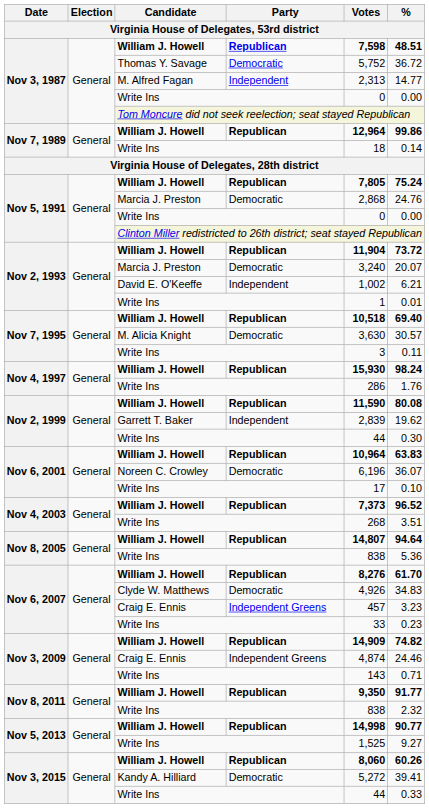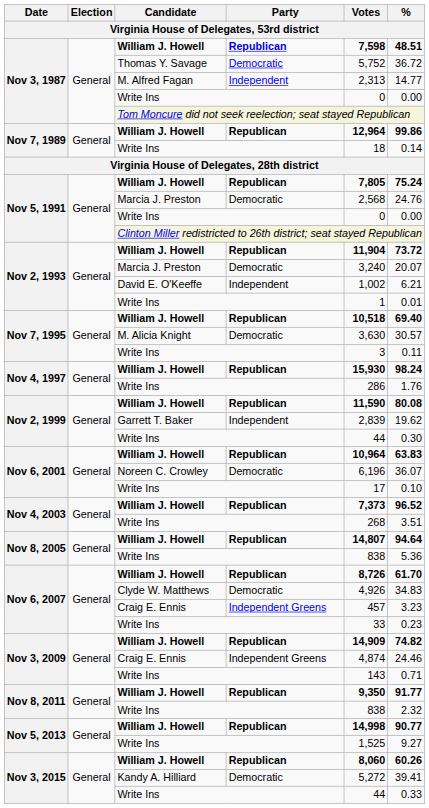 <table class="wikitable">
 <tr>
 <th>Date</th>
 <th>Election</th>
 <th>Candidate</th>
 <th>Party</th>
 <th>Votes</th>
 <th>%</th>
 </tr>
 <tr>
 <th colspan="6">Virginia House of Delegates, 53rd district</th>
 </tr>
 <tr>
 <th rowspan="5">Nov 3, 1987</th>
 <td rowspan="5" align="center">General</td>
 <td><strong>William J. Howell</strong></td>
 <td><strong><a href='#'>Republican</a></strong></td>
 <td align="right"><strong>7,598</strong></td>
 <td align="right"><strong>48.51</strong></td>
 </tr>
 <tr>
 <td>Thomas Y. Savage</td>
 <td><a href='#'>Democratic</a></td>
 <td align="right">5,752</td>
 <td align="right">36.72</td>
 </tr>
 <tr>
 <td>M. Alfred Fagan</td>
 <td><a href='#'>Independent</a></td>
 <td align="right">2,313</td>
 <td align="right">14.77</td>
 </tr>
 <tr>
 <td colspan="2">Write Ins</td>
 <td align="right">0</td>
 <td align="right">0.00</td>
 </tr>
 <tr>
 <td colspan="4" style="background:Beige"><em><a href='#'>Tom Moncure</a> did not seek reelection; seat stayed Republican</em></td>
 </tr>
 <tr>
 <th rowspan="2">Nov 7, 1989</th>
 <td rowspan="2" align="center">General</td>
 <td><strong>William J. Howell</strong></td>
 <td><strong>Republican</strong></td>
 <td align="right"><strong>12,964</strong></td>
 <td align="right"><strong>99.86</strong></td>
 </tr>
 <tr>
 <td colspan="2">Write Ins</td>
 <td align="right">18</td>
 <td align="right">0.14</td>
 </tr>
 <tr>
 <th colspan="6">Virginia House of Delegates, 28th district</th>
 </tr>
 <tr>
 <th rowspan="4">Nov 5, 1991</th>
 <td rowspan="4" align="center">General</td>
 <td><strong>William J. Howell</strong></td>
 <td><strong>Republican</strong></td>
 <td align="right"><strong>7,805</strong></td>
 <td align="right"><strong>75.24</strong></td>
 </tr>
 <tr>
 <td>Marcia J. Preston</td>
 <td>Democratic</td>
-<td align="right">2,868</td>
+<td align="right">2,568</td>
 <td align="right">24.76</td>
 </tr>
 <tr>
 <td colspan="2">Write Ins</td>
 <td align="right">0</td>
 <td align="right">0.00</td>
 </tr>
 <tr>
 <td colspan="4" style="background:Beige"><em><a href='#'>Clinton Miller</a> redistricted to 26th district; seat stayed Republican</em></td>
 </tr>
 <tr>
 <th rowspan="4">Nov 2, 1993</th>
 <td rowspan="4" align="center">General</td>
 <td><strong>William J. Howell</strong></td>
 <td><strong>Republican</strong></td>
 <td align="right"><strong>11,904</strong></td>
 <td align="right"><strong>73.72</strong></td>
 </tr>
 <tr>
 <td>Marcia J. Preston</td>
 <td>Democratic</td>
 <td align="right">3,240</td>
 <td align="right">20.07</td>
 </tr>
 <tr>
 <td>David E. O'Keeffe</td>
 <td>Independent</td>
 <td align="right">1,002</td>
 <td align="right">6.21</td>
 </tr>
 <tr>
 <td colspan="2">Write Ins</td>
 <td align="right">1</td>
 <td align="right">0.01</td>
 </tr>
 <tr>
 <th rowspan="3">Nov 7, 1995</th>
 <td rowspan="3" align="center">General</td>
 <td><strong>William J. Howell</strong></td>
 <td><strong>Republican</strong></td>
 <td align="right"><strong>10,518</strong></td>
 <td align="right"><strong>69.40</strong></td>
 </tr>
 <tr>
 <td>M. Alicia Knight</td>
 <td>Democratic</td>
 <td align="right">3,630</td>
 <td align="right">30.57</td>
 </tr>
 <tr>
 <td colspan="2">Write Ins</td>
 <td align="right">3</td>
 <td align="right">0.11</td>
 </tr>
 <tr>
 <th rowspan="2">Nov 4, 1997</th>
 <td rowspan="2" align="center">General</td>
 <td><strong>William J. Howell</strong></td>
 <td><strong>Republican</strong></td>
 <td align="right"><strong>15,930</strong></td>
 <td align="right"><strong>98.24</strong></td>
 </tr>
 <tr>
 <td colspan="2">Write Ins</td>
 <td align="right">286</td>
 <td align="right">1.76</td>
 </tr>
 <tr>
 <th rowspan="3">Nov 2, 1999</th>
 <td rowspan="3" align="center">General</td>
 <td><strong>William J. Howell</strong></td>
 <td><strong>Republican</strong></td>
 <td align="right"><strong>11,590</strong></td>
 <td align="right"><strong>80.08</strong></td>
 </tr>
 <tr>
 <td>Garrett T. Baker</td>
 <td>Independent</td>
 <td align="right">2,839</td>
 <td align="right">19.62</td>
 </tr>
 <tr>
 <td colspan="2">Write Ins</td>
 <td align="right">44</td>
 <td align="right">0.30</td>
 </tr>
 <tr>
 <th rowspan="3">Nov 6, 2001</th>
 <td rowspan="3" align="center">General</td>
 <td><strong>William J. Howell</strong></td>
 <td><strong>Republican</strong></td>
 <td align="right"><strong>10,964</strong></td>
 <td align="right"><strong>63.83</strong></td>
 </tr>
 <tr>
 <td>Noreen C. Crowley</td>
 <td>Democratic</td>
 <td align="right">6,196</td>
 <td align="right">36.07</td>
 </tr>
 <tr>
 <td colspan="2">Write Ins</td>
 <td align="right">17</td>
 <td align="right">0.10</td>
 </tr>
 <tr>
 <th rowspan="2">Nov 4, 2003</th>
 <td rowspan="2" align="center">General</td>
 <td><strong>William J. Howell</strong></td>
 <td><strong>Republican</strong></td>
 <td align="right"><strong>7,373</strong></td>
 <td align="right"><strong>96.52</strong></td>
 </tr>
 <tr>
 <td colspan="2">Write Ins</td>
 <td align="right">268</td>
 <td align="right">3.51</td>
 </tr>
 <tr>
 <th rowspan="2">Nov 8, 2005</th>
 <td rowspan="2" align="center">General</td>
 <td><strong>William J. Howell</strong></td>
 <td><strong>Republican</strong></td>
 <td align="right"><strong>14,807</strong></td>
 <td align="right"><strong>94.64</strong></td>
 </tr>
 <tr>
 <td colspan="2">Write Ins</td>
 <td align="right">838</td>
 <td align="right">5.36</td>
 </tr>
 <tr>
 <th rowspan="4">Nov 6, 2007</th>
 <td rowspan="4" align="center">General</td>
 <td><strong>William J. Howell</strong></td>
 <td><strong>Republican</strong></td>
-<td align="right"><strong>8,276</strong></td>
+<td align="right"><strong>8,726</strong></td>
 <td align="right"><strong>61.70</strong></td>
 </tr>
 <tr>
 <td>Clyde W. Matthews</td>
 <td>Democratic</td>
 <td align="right">4,926</td>
 <td align="right">34.83</td>
 </tr>
 <tr>
 <td>Craig E. Ennis</td>
 <td><a href='#'>Independent Greens</a></td>
 <td align="right">457</td>
 <td align="right">3.23</td>
 </tr>
 <tr>
 <td colspan="2">Write Ins</td>
 <td align="right">33</td>
 <td align="right">0.23</td>
 </tr>
 <tr>
 <th rowspan="3">Nov 3, 2009</th>
 <td rowspan="3" align="center">General</td>
 <td><strong>William J. Howell</strong></td>
 <td><strong>Republican</strong></td>
 <td align="right"><strong>14,909</strong></td>
 <td align="right"><strong>74.82</strong></td>
 </tr>
 <tr>
 <td>Craig E. Ennis</td>
 <td>Independent Greens</td>
 <td align="right">4,874</td>
 <td align="right">24.46</td>
 </tr>
 <tr>
 <td colspan="2">Write Ins</td>
 <td align="right">143</td>
 <td align="right">0.71</td>
 </tr>
 <tr>
 <th rowspan="2">Nov 8, 2011</th>
 <td rowspan="2" align="center">General</td>
 <td><strong>William J. Howell</strong></td>
 <td><strong>Republican</strong></td>
 <td align="right"><strong>9,350</strong></td>
 <td align="right"><strong>91.77</strong></td>
 </tr>
 <tr>
 <td colspan="2">Write Ins</td>
 <td align="right">838</td>
 <td align="right">2.32</td>
 </tr>
 <tr>
 <th rowspan="2">Nov 5, 2013</th>
 <td rowspan="2" align="center">General</td>
 <td><strong>William J. Howell</strong></td>
 <td><strong>Republican</strong></td>
 <td align="right"><strong>14,998</strong></td>
 <td align="right"><strong>90.77</strong></td>
 </tr>
 <tr>
 <td colspan="2">Write Ins</td>
 <td align="right">1,525</td>
 <td align="right">9.27</td>
 </tr>
 <tr>
 <th rowspan="3">Nov 3, 2015</th>
 <td rowspan="3" align="center">General</td>
 <td><strong>William J. Howell</strong></td>
 <td><strong>Republican</strong></td>
 <td align="right"><strong>8,060</strong></td>
 <td align="right"><strong>60.26</strong></td>
 </tr>
 <tr>
 <td>Kandy A. Hilliard</td>
 <td>Democratic</td>
 <td align="right">5,272</td>
 <td align="right">39.41</td>
 </tr>
 <tr>
 <td colspan="2">Write Ins</td>
 <td align="right">44</td>
 <td align="right">0.33</td>
 </tr>
 </table>
